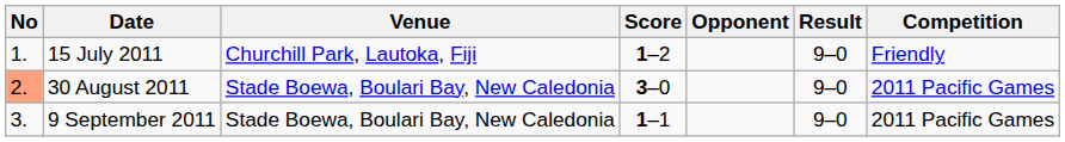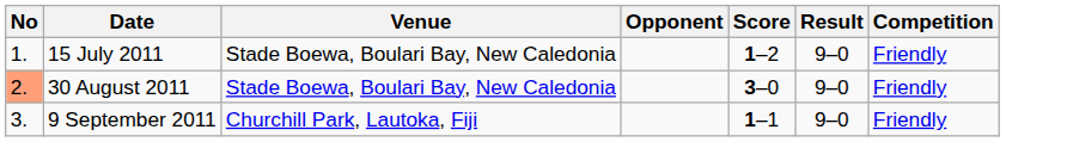 <table class="wikitable" style="font-size:85%;">
 <tr>
 <th>No</th>
 <th>Date</th>
 <th>Venue</th>
+<th>Opponent</th>
 <th>Score</th>
-<th>Opponent</th>
 <th>Result</th>
 <th>Competition</th>
 </tr>
 <tr>
 <td>1.</td>
 <td>15 July 2011</td>
-<td><a href='#'>Churchill Park</a>, <a href='#'>Lautoka</a>, <a href='#'>Fiji</a></td>
+<td>Stade Boewa, Boulari Bay, New Caledonia</td>
+<td></td>
 <td align=center><strong>1</strong>–2</td>
-<td></td>
 <td align=center>9–0</td>
 <td><a href='#'>Friendly</a></td>
 </tr>
 <tr>
 <td style="background: lightsalmon;">2.</td>
 <td>30 August 2011</td>
 <td><a href='#'>Stade Boewa</a>, <a href='#'>Boulari Bay</a>, <a href='#'>New Caledonia</a></td>
+<td></td>
 <td align=center><strong>3</strong>–0</td>
-<td></td>
 <td align=center>9–0</td>
-<td><a href='#'>2011 Pacific Games</a></td>
+<td><a href='#'>Friendly</a></td>
 </tr>
 <tr>
 <td>3.</td>
 <td>9 September 2011</td>
-<td>Stade Boewa, Boulari Bay, New Caledonia</td>
+<td><a href='#'>Churchill Park</a>, <a href='#'>Lautoka</a>, <a href='#'>Fiji</a></td>
+<td></td>
 <td align=center><strong>1</strong>–1</td>
-<td></td>
 <td align=center>9–0</td>
-<td>2011 Pacific Games</td>
+<td><a href='#'>Friendly</a></td>
 </tr>
 </table>
